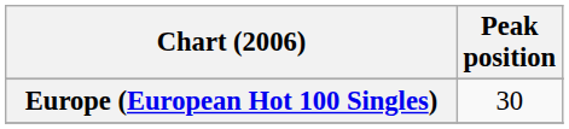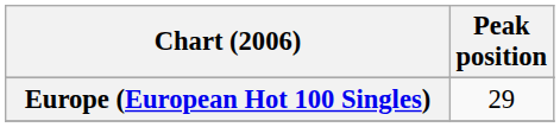 <table class="wikitable sortable plainrowheaders" style="text-align:center">
 <tr>
 <th scope="col" style="width:16.1em;">Chart (2006)</th>
 <th scope="col">Peak<br>position</th>
 </tr>
 <tr>
 </tr>
 <tr>
 </tr>
 <tr>
 <th scope="row">Europe (<a href='#'>European Hot 100 Singles</a>)</th>
-<td>30</td>
+<td>29</td>
 </tr>
 <tr>
 </tr>
 <tr>
 </tr>
 <tr>
 </tr>
 <tr>
 </tr>
 <tr>
 </tr>
 </table>
